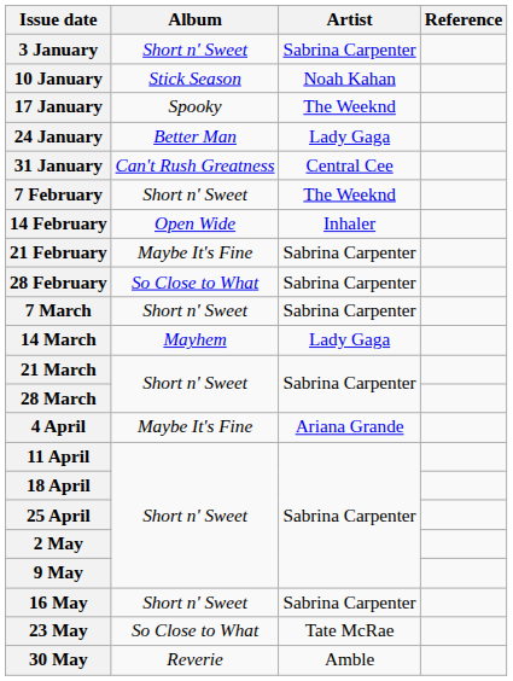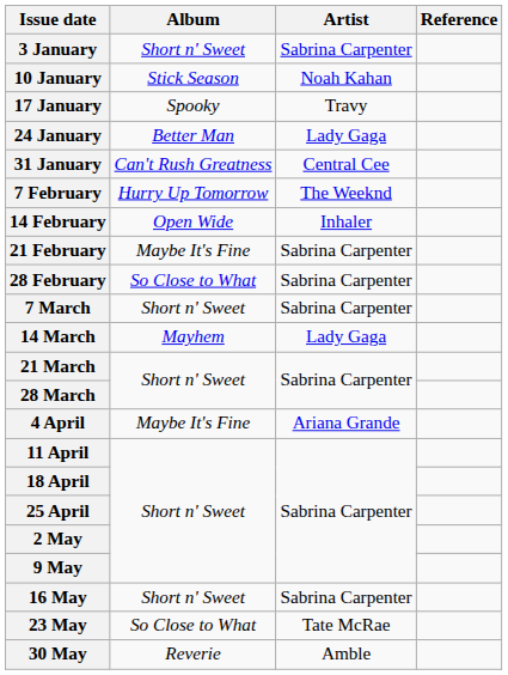 <table class="wikitable plainrowheaders">
 <tr>
 <th>Issue date</th>
 <th>Album</th>
 <th>Artist</th>
 <th>Reference</th>
 </tr>
 <tr>
 <th scope="row">3 January</th>
 <td align="center"><em><a href='#'>Short n' Sweet</a></em></td>
 <td align="center"><a href='#'>Sabrina Carpenter</a></td>
 <td align="center"></td>
 </tr>
 <tr>
 <th scope="row">10 January</th>
 <td align="center"><em><a href='#'>Stick Season</a></em></td>
 <td align="center"><a href='#'>Noah Kahan</a></td>
 <td align="center"></td>
 </tr>
 <tr>
 <th scope="row">17 January</th>
 <td align="center"><em>Spooky</em></td>
-<td align="center"><a href='#'>The Weeknd</a></td>
+<td align="center">Travy</td>
 <td align="center"></td>
 </tr>
 <tr>
 <th scope="row">24 January</th>
 <td align="center"><em><a href='#'>Better Man</a></em></td>
 <td align="center"><a href='#'>Lady Gaga</a></td>
 <td align="center"></td>
 </tr>
 <tr>
 <th scope="row">31 January</th>
 <td align="center"><em><a href='#'>Can't Rush Greatness</a></em></td>
 <td align="center"><a href='#'>Central Cee</a></td>
 <td align="center"></td>
 </tr>
 <tr>
 <th scope="row">7 February</th>
-<td align="center"><em>Short n' Sweet</em></td>
+<td align="center"><em><a href='#'>Hurry Up Tomorrow</a></em></td>
 <td align="center"><a href='#'>The Weeknd</a></td>
 <td align="center"></td>
 </tr>
 <tr>
 <th scope="row">14 February</th>
 <td align="center"><em><a href='#'>Open Wide</a></em></td>
 <td align="center"><a href='#'>Inhaler</a></td>
 <td align="center"></td>
 </tr>
 <tr>
 <th scope="row">21 February</th>
 <td align="center"><em>Maybe It's Fine</em></td>
 <td align="center">Sabrina Carpenter</td>
 <td align="center"></td>
 </tr>
 <tr>
 <th scope="row">28 February</th>
 <td align="center"><em><a href='#'>So Close to What</a></em></td>
 <td align="center">Sabrina Carpenter</td>
 <td align="center"></td>
 </tr>
 <tr>
 <th scope="row">7 March</th>
 <td align="center"><em>Short n' Sweet</em></td>
 <td align="center">Sabrina Carpenter</td>
 <td align="center"></td>
 </tr>
 <tr>
 <th scope="row">14 March</th>
 <td align="center"><em><a href='#'>Mayhem</a></em></td>
 <td align="center"><a href='#'>Lady Gaga</a></td>
 <td align="center"></td>
 </tr>
 <tr>
 <th scope="row">21 March</th>
 <td align="center" rowspan="2"><em>Short n' Sweet</em></td>
 <td align="center" rowspan="2">Sabrina Carpenter</td>
 <td align="center"></td>
 </tr>
 <tr>
 <th scope="row">28 March</th>
 <td align="center"></td>
 </tr>
 <tr>
 <th scope="row">4 April</th>
 <td align="center"><em>Maybe It's Fine</em></td>
 <td align="center"><a href='#'>Ariana Grande</a></td>
 <td align="center"></td>
 </tr>
 <tr>
 <th scope="row">11 April</th>
 <td align="center" rowspan="5"><em>Short n' Sweet</em></td>
 <td align="center" rowspan="5">Sabrina Carpenter</td>
 <td align="center"></td>
 </tr>
 <tr>
 <th scope="row">18 April</th>
 <td align="center"></td>
 </tr>
 <tr>
 <th scope="row">25 April</th>
 <td align="center"></td>
 </tr>
 <tr>
 <th scope="row">2 May</th>
 <td align="center"></td>
 </tr>
 <tr>
 <th scope="row">9 May</th>
 <td align="center"></td>
 </tr>
 <tr>
 <th scope="row">16 May</th>
 <td align="center"><em>Short n' Sweet</em></td>
 <td align="center">Sabrina Carpenter</td>
 <td align="center"></td>
 </tr>
 <tr>
 <th scope="row">23 May</th>
 <td align="center"><em>So Close to What</em></td>
 <td align="center">Tate McRae</td>
 <td align="center"></td>
 </tr>
 <tr>
 <th scope="row">30 May</th>
 <td align="center"><em>Reverie</em></td>
 <td align="center">Amble</td>
 <td align="center"></td>
 </tr>
 </table>
